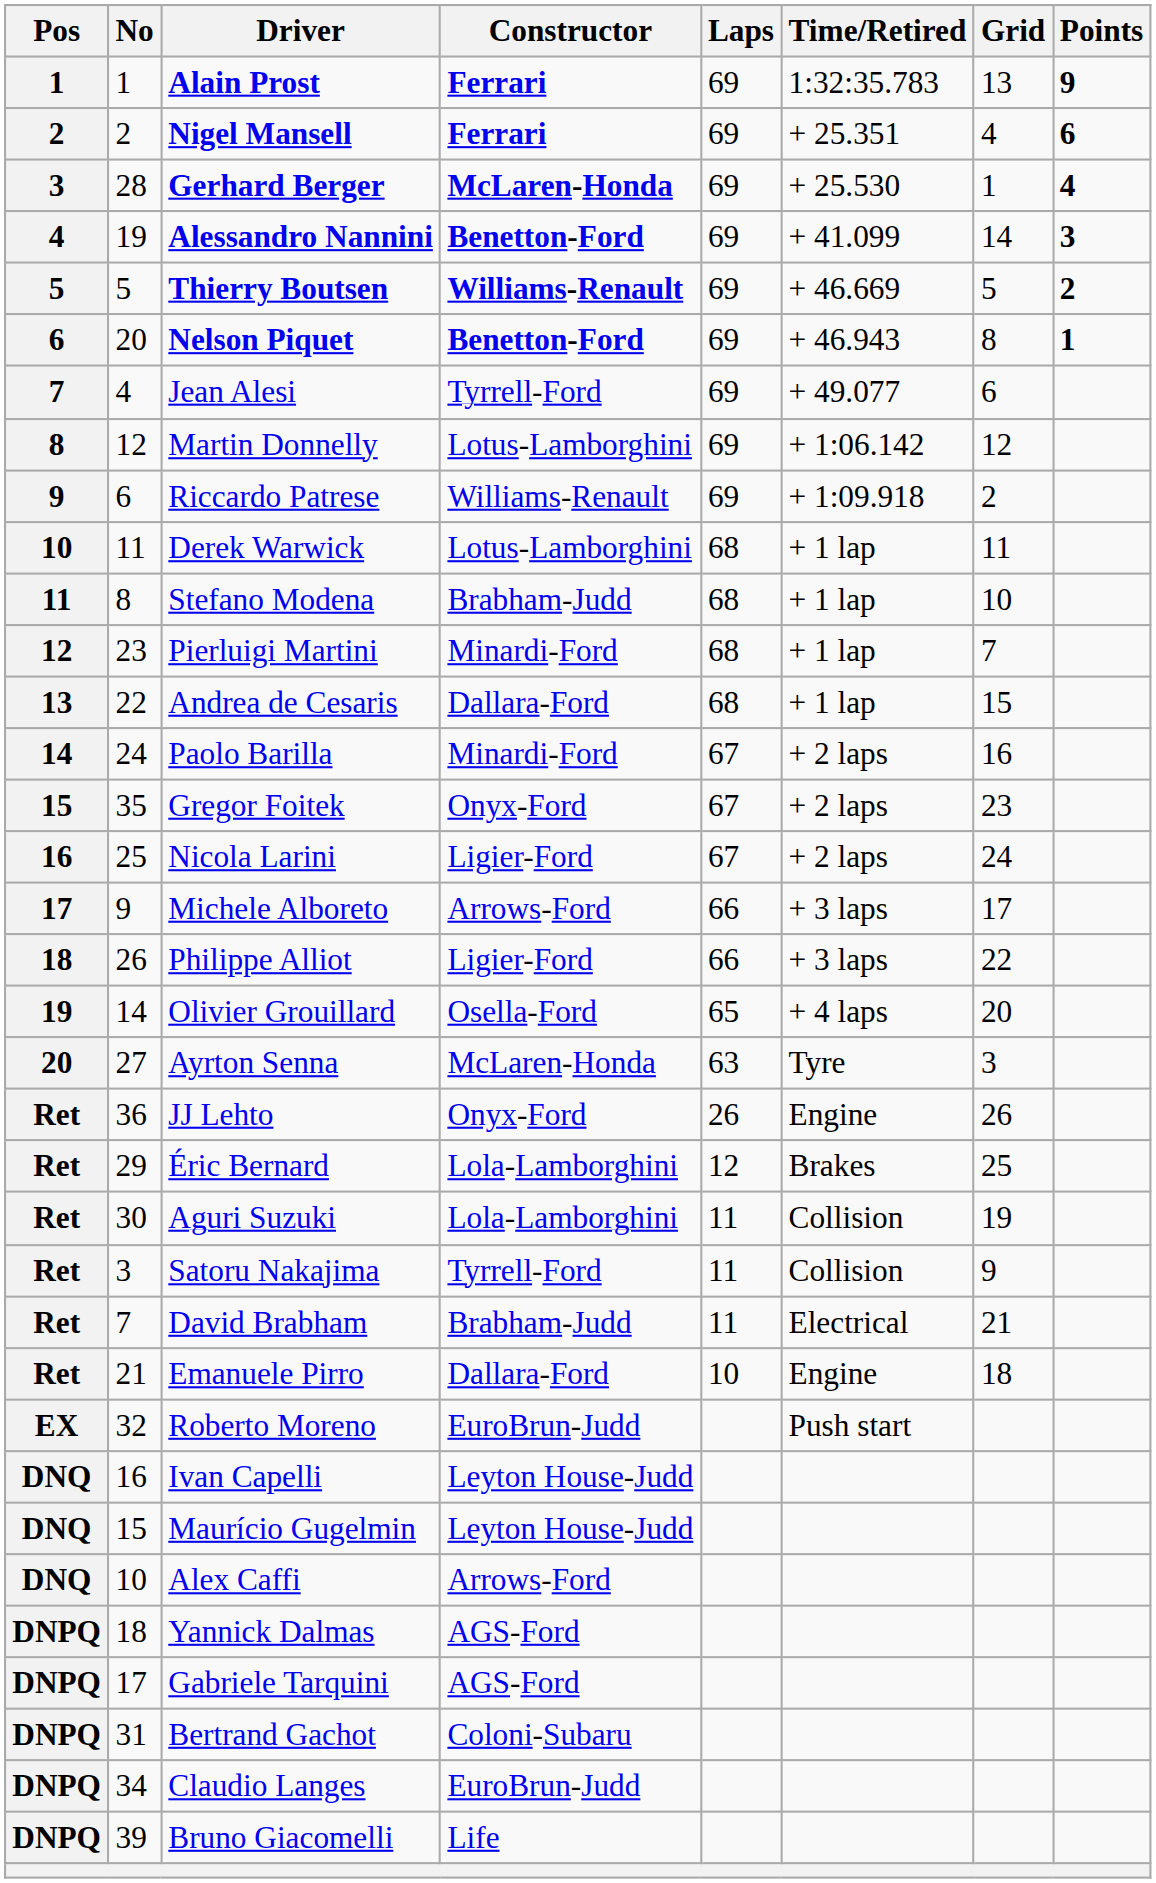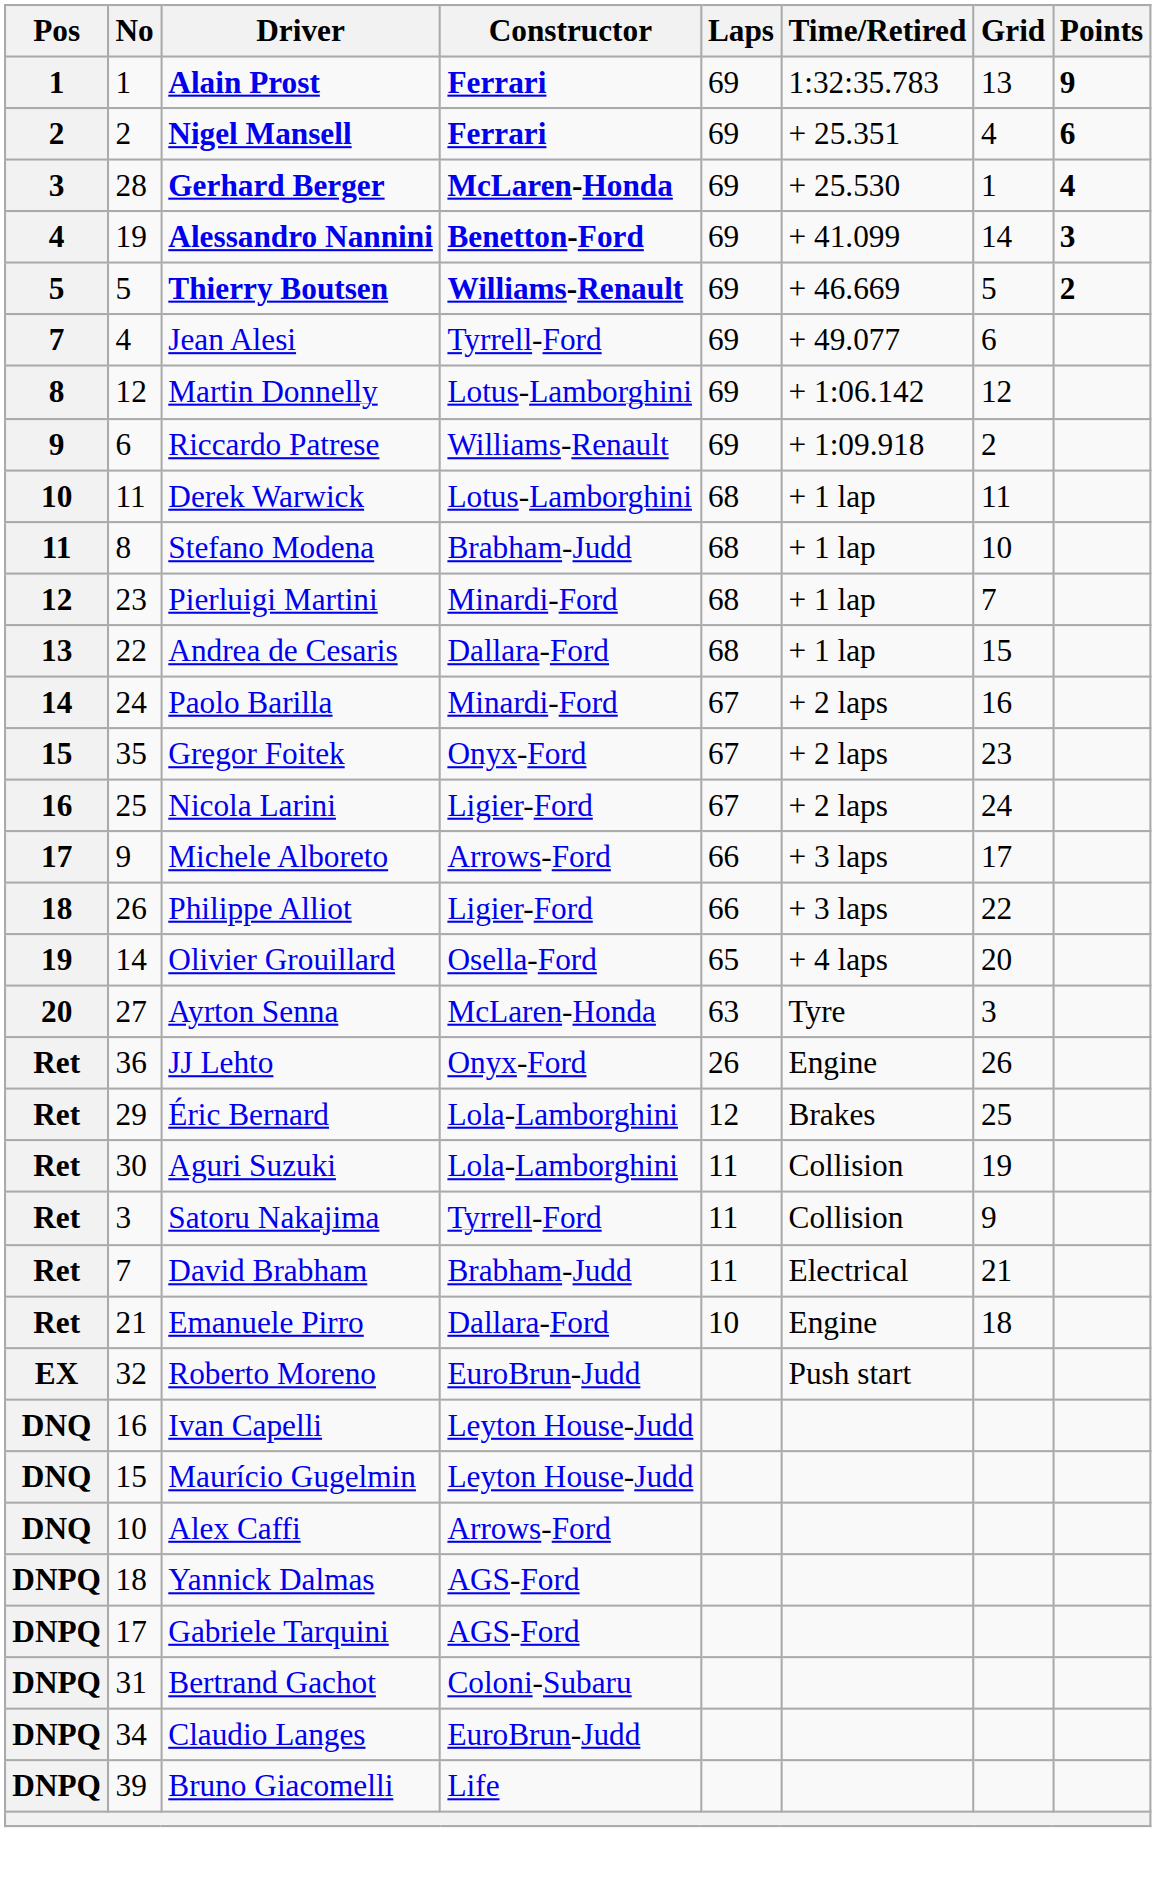 <table class="wikitable" style="font-size: 95%;">
 <tr>
 <th>Pos</th>
 <th>No</th>
 <th>Driver</th>
 <th>Constructor</th>
 <th>Laps</th>
 <th>Time/Retired</th>
 <th>Grid</th>
 <th>Points</th>
 </tr>
 <tr>
 <th>1</th>
 <td>1</td>
 <td> <strong><a href='#'>Alain Prost</a></strong></td>
 <td><strong><a href='#'>Ferrari</a></strong></td>
 <td>69</td>
 <td>1:32:35.783</td>
 <td>13</td>
 <td><strong>9</strong></td>
 </tr>
 <tr>
 <th>2</th>
 <td>2</td>
 <td> <strong><a href='#'>Nigel Mansell</a></strong></td>
 <td><strong><a href='#'>Ferrari</a></strong></td>
 <td>69</td>
 <td>+ 25.351</td>
 <td>4</td>
 <td><strong>6</strong></td>
 </tr>
 <tr>
 <th>3</th>
 <td>28</td>
 <td> <strong><a href='#'>Gerhard Berger</a></strong></td>
 <td><strong><a href='#'>McLaren</a>-<a href='#'>Honda</a></strong></td>
 <td>69</td>
 <td>+ 25.530</td>
 <td>1</td>
 <td><strong>4</strong></td>
 </tr>
 <tr>
 <th>4</th>
 <td>19</td>
 <td> <strong><a href='#'>Alessandro Nannini</a></strong></td>
 <td><strong><a href='#'>Benetton</a>-<a href='#'>Ford</a></strong></td>
 <td>69</td>
 <td>+ 41.099</td>
 <td>14</td>
 <td><strong>3</strong></td>
 </tr>
 <tr>
 <th>5</th>
 <td>5</td>
 <td> <strong><a href='#'>Thierry Boutsen</a></strong></td>
 <td><strong><a href='#'>Williams</a>-<a href='#'>Renault</a></strong></td>
 <td>69</td>
 <td>+ 46.669</td>
 <td>5</td>
 <td><strong>2</strong></td>
-</tr>
-<tr>
-<th>6</th>
-<td>20</td>
-<td> <strong><a href='#'>Nelson Piquet</a></strong></td>
-<td><strong><a href='#'>Benetton</a>-<a href='#'>Ford</a></strong></td>
-<td>69</td>
-<td>+ 46.943</td>
-<td>8</td>
-<td><strong>1</strong></td>
 </tr>
 <tr>
 <th>7</th>
 <td>4</td>
 <td> <a href='#'>Jean Alesi</a></td>
 <td><a href='#'>Tyrrell</a>-<a href='#'>Ford</a></td>
 <td>69</td>
 <td>+ 49.077</td>
 <td>6</td>
 <td></td>
 </tr>
 <tr>
 <th>8</th>
 <td>12</td>
 <td> <a href='#'>Martin Donnelly</a></td>
 <td><a href='#'>Lotus</a>-<a href='#'>Lamborghini</a></td>
 <td>69</td>
 <td>+ 1:06.142</td>
 <td>12</td>
 <td></td>
 </tr>
 <tr>
 <th>9</th>
 <td>6</td>
 <td> <a href='#'>Riccardo Patrese</a></td>
 <td><a href='#'>Williams</a>-<a href='#'>Renault</a></td>
 <td>69</td>
 <td>+ 1:09.918</td>
 <td>2</td>
 <td></td>
 </tr>
 <tr>
 <th>10</th>
 <td>11</td>
 <td> <a href='#'>Derek Warwick</a></td>
 <td><a href='#'>Lotus</a>-<a href='#'>Lamborghini</a></td>
 <td>68</td>
 <td>+ 1 lap</td>
 <td>11</td>
 <td></td>
 </tr>
 <tr>
 <th>11</th>
 <td>8</td>
 <td> <a href='#'>Stefano Modena</a></td>
 <td><a href='#'>Brabham</a>-<a href='#'>Judd</a></td>
 <td>68</td>
 <td>+ 1 lap</td>
 <td>10</td>
 <td></td>
 </tr>
 <tr>
 <th>12</th>
 <td>23</td>
 <td> <a href='#'>Pierluigi Martini</a></td>
 <td><a href='#'>Minardi</a>-<a href='#'>Ford</a></td>
 <td>68</td>
 <td>+ 1 lap</td>
 <td>7</td>
 <td></td>
 </tr>
 <tr>
 <th>13</th>
 <td>22</td>
 <td> <a href='#'>Andrea de Cesaris</a></td>
 <td><a href='#'>Dallara</a>-<a href='#'>Ford</a></td>
 <td>68</td>
 <td>+ 1 lap</td>
 <td>15</td>
 <td></td>
 </tr>
 <tr>
 <th>14</th>
 <td>24</td>
 <td> <a href='#'>Paolo Barilla</a></td>
 <td><a href='#'>Minardi</a>-<a href='#'>Ford</a></td>
 <td>67</td>
 <td>+ 2 laps</td>
 <td>16</td>
 <td></td>
 </tr>
 <tr>
 <th>15</th>
 <td>35</td>
 <td> <a href='#'>Gregor Foitek</a></td>
 <td><a href='#'>Onyx</a>-<a href='#'>Ford</a></td>
 <td>67</td>
 <td>+ 2 laps</td>
 <td>23</td>
 <td></td>
 </tr>
 <tr>
 <th>16</th>
 <td>25</td>
 <td> <a href='#'>Nicola Larini</a></td>
 <td><a href='#'>Ligier</a>-<a href='#'>Ford</a></td>
 <td>67</td>
 <td>+ 2 laps</td>
 <td>24</td>
 <td></td>
 </tr>
 <tr>
 <th>17</th>
 <td>9</td>
 <td> <a href='#'>Michele Alboreto</a></td>
 <td><a href='#'>Arrows</a>-<a href='#'>Ford</a></td>
 <td>66</td>
 <td>+ 3 laps</td>
 <td>17</td>
 <td></td>
 </tr>
 <tr>
 <th>18</th>
 <td>26</td>
 <td> <a href='#'>Philippe Alliot</a></td>
 <td><a href='#'>Ligier</a>-<a href='#'>Ford</a></td>
 <td>66</td>
 <td>+ 3 laps</td>
 <td>22</td>
 <td></td>
 </tr>
 <tr>
 <th>19</th>
 <td>14</td>
 <td> <a href='#'>Olivier Grouillard</a></td>
 <td><a href='#'>Osella</a>-<a href='#'>Ford</a></td>
 <td>65</td>
 <td>+ 4 laps</td>
 <td>20</td>
 <td></td>
 </tr>
 <tr>
 <th>20</th>
 <td>27</td>
 <td> <a href='#'>Ayrton Senna</a></td>
 <td><a href='#'>McLaren</a>-<a href='#'>Honda</a></td>
 <td>63</td>
 <td>Tyre</td>
 <td>3</td>
 <td></td>
 </tr>
 <tr>
 <th>Ret</th>
 <td>36</td>
 <td> <a href='#'>JJ Lehto</a></td>
 <td><a href='#'>Onyx</a>-<a href='#'>Ford</a></td>
 <td>26</td>
 <td>Engine</td>
 <td>26</td>
 <td></td>
 </tr>
 <tr>
 <th>Ret</th>
 <td>29</td>
 <td> <a href='#'>Éric Bernard</a></td>
 <td><a href='#'>Lola</a>-<a href='#'>Lamborghini</a></td>
 <td>12</td>
 <td>Brakes</td>
 <td>25</td>
 <td></td>
 </tr>
 <tr>
 <th>Ret</th>
 <td>30</td>
 <td> <a href='#'>Aguri Suzuki</a></td>
 <td><a href='#'>Lola</a>-<a href='#'>Lamborghini</a></td>
 <td>11</td>
 <td>Collision</td>
 <td>19</td>
 <td></td>
 </tr>
 <tr>
 <th>Ret</th>
 <td>3</td>
 <td> <a href='#'>Satoru Nakajima</a></td>
 <td><a href='#'>Tyrrell</a>-<a href='#'>Ford</a></td>
 <td>11</td>
 <td>Collision</td>
 <td>9</td>
 <td></td>
 </tr>
 <tr>
 <th>Ret</th>
 <td>7</td>
 <td> <a href='#'>David Brabham</a></td>
 <td><a href='#'>Brabham</a>-<a href='#'>Judd</a></td>
 <td>11</td>
 <td>Electrical</td>
 <td>21</td>
 <td></td>
 </tr>
 <tr>
 <th>Ret</th>
 <td>21</td>
 <td> <a href='#'>Emanuele Pirro</a></td>
 <td><a href='#'>Dallara</a>-<a href='#'>Ford</a></td>
 <td>10</td>
 <td>Engine</td>
 <td>18</td>
 <td></td>
 </tr>
 <tr>
 <th>EX</th>
 <td>32</td>
 <td> <a href='#'>Roberto Moreno</a></td>
 <td><a href='#'>EuroBrun</a>-<a href='#'>Judd</a></td>
 <td></td>
 <td>Push start</td>
 <td></td>
 <td></td>
 </tr>
 <tr>
 <th>DNQ</th>
 <td>16</td>
 <td> <a href='#'>Ivan Capelli</a></td>
 <td><a href='#'>Leyton House</a>-<a href='#'>Judd</a></td>
 <td></td>
 <td></td>
 <td></td>
 <td></td>
 </tr>
 <tr>
 <th>DNQ</th>
 <td>15</td>
 <td> <a href='#'>Maurício Gugelmin</a></td>
 <td><a href='#'>Leyton House</a>-<a href='#'>Judd</a></td>
 <td></td>
 <td></td>
 <td></td>
 <td></td>
 </tr>
 <tr>
 <th>DNQ</th>
 <td>10</td>
 <td> <a href='#'>Alex Caffi</a></td>
 <td><a href='#'>Arrows</a>-<a href='#'>Ford</a></td>
 <td></td>
 <td></td>
 <td></td>
 <td></td>
 </tr>
 <tr>
 <th>DNPQ</th>
 <td>18</td>
 <td> <a href='#'>Yannick Dalmas</a></td>
 <td><a href='#'>AGS</a>-<a href='#'>Ford</a></td>
 <td></td>
 <td></td>
 <td></td>
 <td></td>
 </tr>
 <tr>
 <th>DNPQ</th>
 <td>17</td>
 <td> <a href='#'>Gabriele Tarquini</a></td>
 <td><a href='#'>AGS</a>-<a href='#'>Ford</a></td>
 <td></td>
 <td></td>
 <td></td>
 <td></td>
 </tr>
 <tr>
 <th>DNPQ</th>
 <td>31</td>
 <td> <a href='#'>Bertrand Gachot</a></td>
 <td><a href='#'>Coloni</a>-<a href='#'>Subaru</a></td>
 <td></td>
 <td></td>
 <td></td>
 <td></td>
 </tr>
 <tr>
 <th>DNPQ</th>
 <td>34</td>
 <td> <a href='#'>Claudio Langes</a></td>
 <td><a href='#'>EuroBrun</a>-<a href='#'>Judd</a></td>
 <td></td>
 <td></td>
 <td></td>
 <td></td>
 </tr>
 <tr>
 <th>DNPQ</th>
 <td>39</td>
 <td> <a href='#'>Bruno Giacomelli</a></td>
 <td><a href='#'>Life</a></td>
 <td></td>
 <td></td>
 <td></td>
 <td></td>
 </tr>
 <tr>
 <th colspan="8"></th>
 </tr>
 </table>
